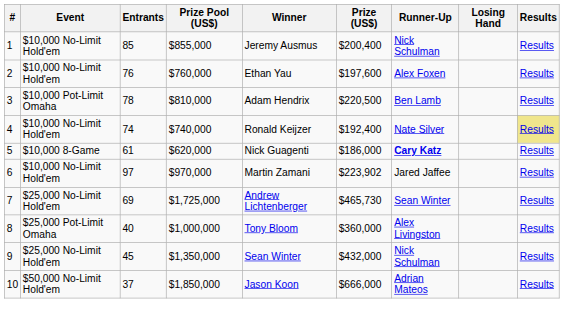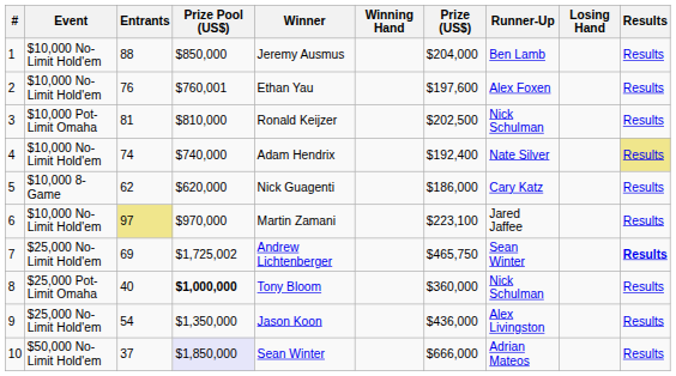 <table class="wikitable">
 <tr>
 <th>#</th>
 <th>Event</th>
 <th>Entrants</th>
 <th>Prize Pool (US$)</th>
 <th>Winner</th>
+<th>Winning Hand</th>
 <th>Prize (US$)</th>
 <th>Runner-Up</th>
 <th>Losing Hand</th>
 <th>Results</th>
 </tr>
 <tr>
 <td>1</td>
 <td>$10,000 No-Limit Hold'em</td>
-<td>85</td>
-<td>$855,000</td>
+<td>88</td>
+<td>$850,000</td>
 <td> Jeremy Ausmus</td>
-<td>$200,400</td>
-<td> <a href='#'>Nick Schulman</a></td>
+<td></td>
+<td>$204,000</td>
+<td> <a href='#'>Ben Lamb</a></td>
 <td></td>
 <td><a href='#'>Results</a></td>
 </tr>
 <tr>
 <td>2</td>
 <td>$10,000 No-Limit Hold'em</td>
 <td>76</td>
-<td>$760,000</td>
+<td>$760,001</td>
 <td> Ethan Yau</td>
+<td></td>
 <td>$197,600</td>
 <td> <a href='#'>Alex Foxen</a></td>
 <td></td>
 <td><a href='#'>Results</a></td>
 </tr>
 <tr>
 <td>3</td>
 <td>$10,000 Pot-Limit Omaha</td>
-<td>78</td>
+<td>81</td>
 <td>$810,000</td>
-<td> Adam Hendrix</td>
-<td>$220,500</td>
-<td> <a href='#'>Ben Lamb</a></td>
+<td> Ronald Keijzer</td>
+<td></td>
+<td>$202,500</td>
+<td> <a href='#'>Nick Schulman</a></td>
 <td></td>
 <td><a href='#'>Results</a></td>
 </tr>
 <tr>
 <td>4</td>
 <td>$10,000 No-Limit Hold'em</td>
 <td>74</td>
 <td>$740,000</td>
-<td> Ronald Keijzer</td>
+<td> Adam Hendrix</td>
+<td></td>
 <td>$192,400</td>
 <td> <a href='#'>Nate Silver</a></td>
 <td></td>
 <td style="background: khaki;"><a href='#'>Results</a></td>
 </tr>
 <tr>
 <td>5</td>
 <td>$10,000 8-Game</td>
-<td>61</td>
+<td>62</td>
 <td>$620,000</td>
 <td> Nick Guagenti</td>
+<td></td>
 <td>$186,000</td>
-<td><strong> <a href='#'>Cary Katz</a></strong></td>
+<td> <a href='#'>Cary Katz</a></td>
 <td></td>
 <td><a href='#'>Results</a></td>
 </tr>
 <tr>
 <td>6</td>
 <td>$10,000 No-Limit Hold'em</td>
-<td>97</td>
+<td style="background: khaki;">97</td>
 <td>$970,000</td>
 <td> Martin Zamani</td>
-<td>$223,902</td>
+<td></td>
+<td>$223,100</td>
 <td> Jared Jaffee</td>
 <td></td>
 <td><a href='#'>Results</a></td>
 </tr>
 <tr>
 <td>7</td>
 <td>$25,000 No-Limit Hold'em</td>
 <td>69</td>
-<td>$1,725,000</td>
+<td>$1,725,002</td>
 <td> <a href='#'>Andrew Lichtenberger</a></td>
-<td>$465,730</td>
+<td></td>
+<td>$465,750</td>
 <td> <a href='#'>Sean Winter</a></td>
 <td></td>
-<td><a href='#'>Results</a></td>
+<td><strong><a href='#'>Results</a></strong></td>
 </tr>
 <tr>
 <td>8</td>
 <td>$25,000 Pot-Limit Omaha</td>
 <td>40</td>
-<td>$1,000,000</td>
+<td><strong>$1,000,000</strong></td>
 <td> <a href='#'>Tony Bloom</a></td>
+<td><strong></strong></td>
 <td>$360,000</td>
-<td> <a href='#'>Alex Livingston</a></td>
+<td> <a href='#'>Nick Schulman</a></td>
 <td><strong></strong></td>
 <td><a href='#'>Results</a></td>
 </tr>
 <tr>
 <td>9</td>
 <td>$25,000 No-Limit Hold'em</td>
-<td>45</td>
+<td>54</td>
 <td>$1,350,000</td>
-<td> <a href='#'>Sean Winter</a></td>
-<td>$432,000</td>
-<td> <a href='#'>Nick Schulman</a></td>
+<td> <a href='#'>Jason Koon</a></td>
+<td></td>
+<td>$436,000</td>
+<td> <a href='#'>Alex Livingston</a></td>
 <td></td>
 <td><a href='#'>Results</a></td>
 </tr>
 <tr>
 <td>10</td>
 <td>$50,000 No-Limit Hold'em</td>
 <td>37</td>
-<td>$1,850,000</td>
-<td> <a href='#'>Jason Koon</a></td>
+<td style="background: lavender;">$1,850,000</td>
+<td> <a href='#'>Sean Winter</a></td>
+<td></td>
 <td>$666,000</td>
 <td> <a href='#'>Adrian Mateos</a></td>
 <td></td>
 <td><a href='#'>Results</a></td>
 </tr>
 </table>
